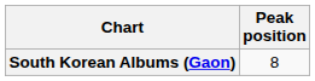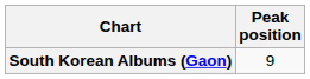 <table class="wikitable plainrowheaders sortable">
 <tr>
 <th>Chart</th>
 <th>Peak<br>position</th>
 </tr>
 <tr>
 <th scope="row">South Korean Albums (<a href='#'>Gaon</a>)</th>
-<td align="center">8</td>
+<td align="center">9</td>
 </tr>
 </table>
